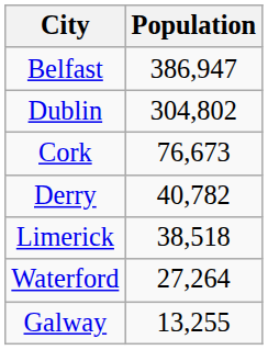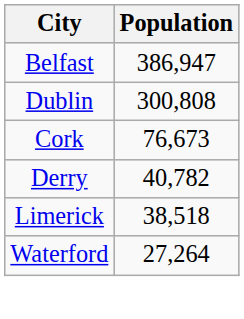 <table class="wikitable" style="text-align: center;">
 <tr>
 <th>City</th>
 <th>Population</th>
 </tr>
 <tr>
 <td><a href='#'>Belfast</a></td>
 <td>386,947</td>
 </tr>
 <tr>
 <td><a href='#'>Dublin</a></td>
-<td>304,802</td>
+<td>300,808</td>
 </tr>
 <tr>
 <td><a href='#'>Cork</a></td>
 <td>76,673</td>
 </tr>
 <tr>
 <td><a href='#'>Derry</a></td>
 <td>40,782</td>
 </tr>
 <tr>
 <td><a href='#'>Limerick</a></td>
 <td>38,518</td>
 </tr>
 <tr>
 <td><a href='#'>Waterford</a></td>
 <td>27,264</td>
 </tr>
-<tr>
-<td><a href='#'>Galway</a></td>
-<td>13,255</td>
-</tr>
 </table>
